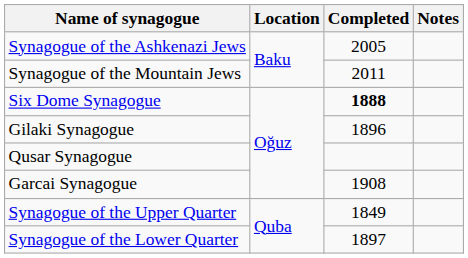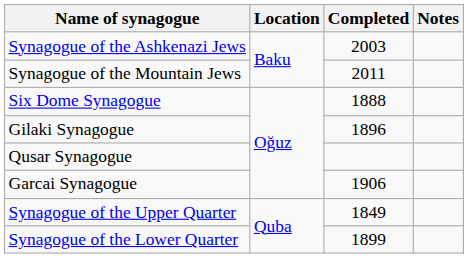 <table class="wikitable sortable">
 <tr>
 <th>Name of synagogue</th>
 <th>Location</th>
 <th>Completed</th>
 <th>Notes</th>
 </tr>
 <tr>
 <td><a href='#'>Synagogue of the Ashkenazi Jews</a></td>
 <td rowspan=2><a href='#'>Baku</a></td>
-<td align=center>2005</td>
+<td align=center>2003</td>
 <td></td>
 </tr>
 <tr>
 <td>Synagogue of the Mountain Jews</td>
 <td align=center>2011</td>
 <td></td>
 </tr>
 <tr>
 <td><a href='#'>Six Dome Synagogue</a></td>
 <td rowspan=4><a href='#'>Oğuz</a></td>
-<td align=center><strong>1888</strong></td>
+<td align=center>1888</td>
 <td></td>
 </tr>
 <tr>
 <td>Gilaki Synagogue</td>
 <td align=center>1896</td>
 <td></td>
 </tr>
 <tr>
 <td>Qusar Synagogue</td>
 <td align=center></td>
 <td></td>
 </tr>
 <tr>
 <td>Garcai Synagogue</td>
-<td align=center>1908</td>
+<td align=center>1906</td>
 <td></td>
 </tr>
 <tr>
 <td><a href='#'>Synagogue of the Upper Quarter</a></td>
 <td rowspan=2><a href='#'>Quba</a></td>
 <td align=center>1849</td>
 <td></td>
 </tr>
 <tr>
 <td><a href='#'>Synagogue of the Lower Quarter</a></td>
-<td align=center>1897</td>
+<td align=center>1899</td>
 <td></td>
 </tr>
 </table>
